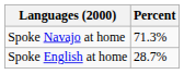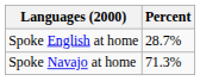 <table class="wikitable sortable collapsible" style="font-size: 90%;">
 <tr>
 <th>Languages (2000) </th>
 <th>Percent</th>
 </tr>
 <tr>
+<td>Spoke <a href='#'>English</a> at home</td>
+<td>28.7%</td>
+</tr>
+<tr>
 <td>Spoke <a href='#'>Navajo</a> at home</td>
 <td>71.3%</td>
 </tr>
-<tr>
-<td>Spoke <a href='#'>English</a> at home</td>
-<td>28.7%</td>
-</tr>
 </table>
